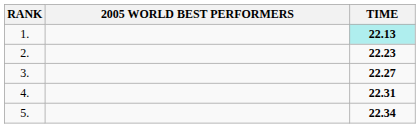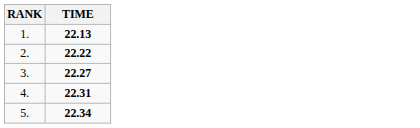 <table class="wikitable" style="font-size: 90%;">
 <tr>
 <th>RANK</th>
-<th align="center" style="width: 25em">2005 WORLD BEST PERFORMERS</th>
 <th align="center" style="width: 5em">TIME</th>
 </tr>
 <tr>
 <td align="center">1.</td>
-<td></td>
-<td align="center" style="background: paleturquoise;"><strong>22.13</strong></td>
+<td align="center"><strong>22.13</strong></td>
 </tr>
 <tr>
 <td align="center">2.</td>
-<td></td>
-<td align="center"><strong>22.23</strong></td>
+<td align="center"><strong>22.22</strong></td>
 </tr>
 <tr>
 <td align="center">3.</td>
-<td></td>
 <td align="center"><strong>22.27</strong></td>
 </tr>
 <tr>
 <td align="center">4.</td>
-<td></td>
 <td align="center"><strong>22.31</strong></td>
 </tr>
 <tr>
 <td align="center">5.</td>
-<td></td>
 <td align="center"><strong>22.34</strong></td>
 </tr>
 </table>
